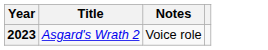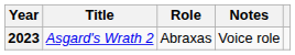 <table class="wikitable sortable plainrowheaders">
 <tr>
 <th scope="col">Year</th>
 <th scope="col">Title</th>
+<th scope="col">Role</th>
 <th class="unsortable">Notes</th>
 <th scope="col" class="unsortable"></th>
 </tr>
 <tr>
 <th scope="row">2023</th>
 <td><em><a href='#'>Asgard's Wrath 2</a></em></td>
+<td>Abraxas</td>
 <td>Voice role</td>
 <td style="text-align:center;"></td>
 </tr>
 </table>
